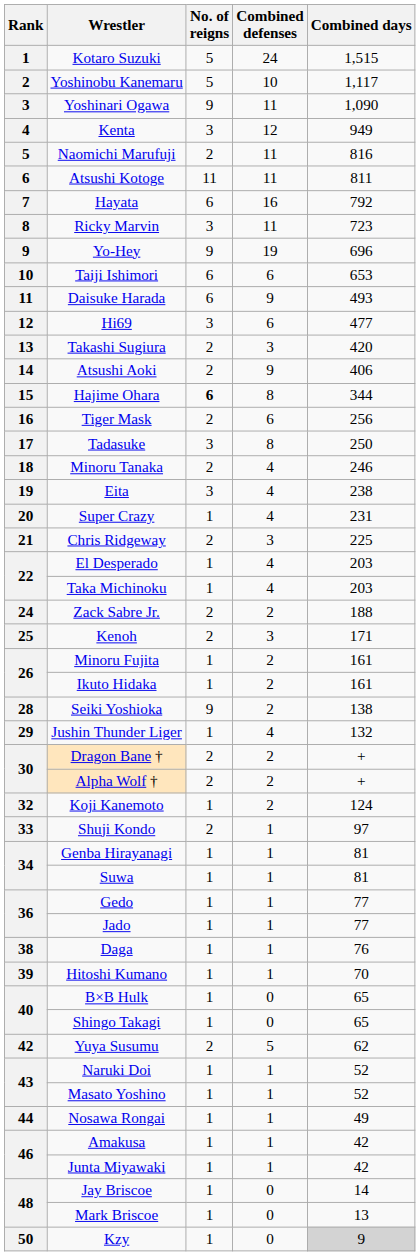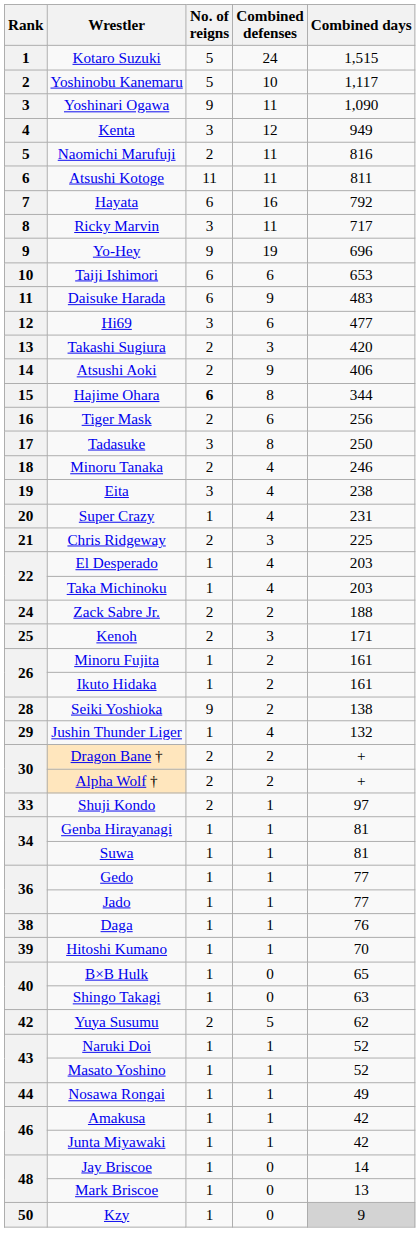 <table class="wikitable sortable" style="text-align: center">
 <tr>
 <th>Rank</th>
 <th>Wrestler</th>
 <th>No. of<br>reigns</th>
 <th>Combined<br>defenses</th>
 <th data-sort-type="number">Combined days</th>
 </tr>
 <tr>
 <th>1</th>
 <td><a href='#'>Kotaro Suzuki</a></td>
 <td>5</td>
 <td>24</td>
 <td>1,515</td>
 </tr>
 <tr>
 <th>2</th>
 <td><a href='#'>Yoshinobu Kanemaru</a></td>
 <td>5</td>
 <td>10</td>
 <td>1,117</td>
 </tr>
 <tr>
 <th>3</th>
 <td><a href='#'>Yoshinari Ogawa</a></td>
 <td>9</td>
 <td>11</td>
 <td>1,090</td>
 </tr>
 <tr>
 <th>4</th>
 <td><a href='#'>Kenta</a></td>
 <td>3</td>
 <td>12</td>
 <td>949</td>
 </tr>
 <tr>
 <th>5</th>
 <td><a href='#'>Naomichi Marufuji</a></td>
 <td>2</td>
 <td>11</td>
 <td>816</td>
 </tr>
 <tr>
 <th>6</th>
 <td><a href='#'>Atsushi Kotoge</a></td>
 <td>11</td>
 <td>11</td>
 <td>811</td>
 </tr>
 <tr>
 <th>7</th>
 <td><a href='#'>Hayata</a></td>
 <td>6</td>
 <td>16</td>
 <td>792</td>
 </tr>
 <tr>
 <th>8</th>
 <td><a href='#'>Ricky Marvin</a></td>
 <td>3</td>
 <td>11</td>
-<td>723</td>
+<td>717</td>
 </tr>
 <tr>
 <th>9</th>
 <td><a href='#'>Yo-Hey</a></td>
 <td>9</td>
 <td>19</td>
 <td>696</td>
 </tr>
 <tr>
 <th>10</th>
 <td><a href='#'>Taiji Ishimori</a></td>
 <td>6</td>
 <td>6</td>
 <td>653</td>
 </tr>
 <tr>
 <th>11</th>
 <td><a href='#'>Daisuke Harada</a></td>
 <td>6</td>
 <td>9</td>
-<td>493</td>
+<td>483</td>
 </tr>
 <tr>
 <th>12</th>
 <td><a href='#'>Hi69</a></td>
 <td>3</td>
 <td>6</td>
 <td>477</td>
 </tr>
 <tr>
 <th>13</th>
 <td><a href='#'>Takashi Sugiura</a></td>
 <td>2</td>
 <td>3</td>
 <td>420</td>
 </tr>
 <tr>
 <th>14</th>
 <td><a href='#'>Atsushi Aoki</a></td>
 <td>2</td>
 <td>9</td>
 <td>406</td>
 </tr>
 <tr>
 <th>15</th>
 <td><a href='#'>Hajime Ohara</a></td>
 <td><strong>6</strong></td>
 <td>8</td>
 <td>344</td>
 </tr>
 <tr>
 <th>16</th>
 <td><a href='#'>Tiger Mask</a></td>
 <td>2</td>
 <td>6</td>
 <td>256</td>
 </tr>
 <tr>
 <th>17</th>
 <td><a href='#'>Tadasuke</a></td>
 <td>3</td>
 <td>8</td>
 <td>250</td>
 </tr>
 <tr>
 <th>18</th>
 <td><a href='#'>Minoru Tanaka</a></td>
 <td>2</td>
 <td>4</td>
 <td>246</td>
 </tr>
 <tr>
 <th>19</th>
 <td><a href='#'>Eita</a></td>
 <td>3</td>
 <td>4</td>
 <td>238</td>
 </tr>
 <tr>
 <th>20</th>
 <td><a href='#'>Super Crazy</a></td>
 <td>1</td>
 <td>4</td>
 <td>231</td>
 </tr>
 <tr>
 <th>21</th>
 <td><a href='#'>Chris Ridgeway</a></td>
 <td>2</td>
 <td>3</td>
 <td>225</td>
 </tr>
 <tr>
 <th rowspan=2>22</th>
 <td><a href='#'>El Desperado</a></td>
 <td>1</td>
 <td>4</td>
 <td>203</td>
 </tr>
 <tr>
 <td><a href='#'>Taka Michinoku</a></td>
 <td>1</td>
 <td>4</td>
 <td>203</td>
 </tr>
 <tr>
 <th>24</th>
 <td><a href='#'>Zack Sabre Jr.</a></td>
 <td>2</td>
 <td>2</td>
 <td>188</td>
 </tr>
 <tr>
 <th>25</th>
 <td><a href='#'>Kenoh</a></td>
 <td>2</td>
 <td>3</td>
 <td>171</td>
 </tr>
 <tr>
 <th rowspan=2>26</th>
 <td><a href='#'>Minoru Fujita</a></td>
 <td>1</td>
 <td>2</td>
 <td>161</td>
 </tr>
 <tr>
 <td><a href='#'>Ikuto Hidaka</a></td>
 <td>1</td>
 <td>2</td>
 <td>161</td>
 </tr>
 <tr>
 <th>28</th>
 <td><a href='#'>Seiki Yoshioka</a></td>
 <td>9</td>
 <td>2</td>
 <td>138</td>
 </tr>
 <tr>
 <th>29</th>
 <td><a href='#'>Jushin Thunder Liger</a></td>
 <td>1</td>
 <td>4</td>
 <td>132</td>
 </tr>
 <tr>
 <th rowspan=2>30</th>
 <td style="background:#ffe6bd;"><a href='#'>Dragon Bane</a> †</td>
 <td>2</td>
 <td>2</td>
 <td>+</td>
 </tr>
 <tr>
 <td style="background:#ffe6bd;"><a href='#'>Alpha Wolf</a> †</td>
 <td>2</td>
 <td>2</td>
 <td>+</td>
 </tr>
 <tr>
-<th>32</th>
-<td><a href='#'>Koji Kanemoto</a></td>
-<td>1</td>
-<td>2</td>
-<td>124</td>
-</tr>
-<tr>
 <th>33</th>
 <td><a href='#'>Shuji Kondo</a></td>
 <td>2</td>
 <td>1</td>
 <td>97</td>
 </tr>
 <tr>
 <th rowspan=2>34</th>
 <td><a href='#'>Genba Hirayanagi</a></td>
 <td>1</td>
 <td>1</td>
 <td>81</td>
 </tr>
 <tr>
 <td><a href='#'>Suwa</a></td>
 <td>1</td>
 <td>1</td>
 <td>81</td>
 </tr>
 <tr>
 <th rowspan=2>36</th>
 <td><a href='#'>Gedo</a></td>
 <td>1</td>
 <td>1</td>
 <td>77</td>
 </tr>
 <tr>
 <td><a href='#'>Jado</a></td>
 <td>1</td>
 <td>1</td>
 <td>77</td>
 </tr>
 <tr>
 <th>38</th>
 <td><a href='#'>Daga</a></td>
 <td>1</td>
 <td>1</td>
 <td>76</td>
 </tr>
 <tr>
 <th>39</th>
 <td><a href='#'>Hitoshi Kumano</a></td>
 <td>1</td>
 <td>1</td>
 <td>70</td>
 </tr>
 <tr>
 <th rowspan=2>40</th>
 <td><a href='#'>B×B Hulk</a></td>
 <td>1</td>
 <td>0</td>
 <td>65</td>
 </tr>
 <tr>
 <td><a href='#'>Shingo Takagi</a></td>
 <td>1</td>
 <td>0</td>
-<td>65</td>
+<td>63</td>
 </tr>
 <tr>
 <th>42</th>
 <td><a href='#'>Yuya Susumu</a></td>
 <td>2</td>
 <td>5</td>
 <td>62</td>
 </tr>
 <tr>
 <th rowspan=2>43</th>
 <td><a href='#'>Naruki Doi</a></td>
 <td>1</td>
 <td>1</td>
 <td>52</td>
 </tr>
 <tr>
 <td><a href='#'>Masato Yoshino</a></td>
 <td>1</td>
 <td>1</td>
 <td>52</td>
 </tr>
 <tr>
 <th>44</th>
 <td><a href='#'>Nosawa Rongai</a></td>
 <td>1</td>
 <td>1</td>
 <td>49</td>
 </tr>
 <tr>
 <th rowspan=2>46</th>
 <td><a href='#'>Amakusa</a></td>
 <td>1</td>
 <td>1</td>
 <td>42</td>
 </tr>
 <tr>
 <td><a href='#'>Junta Miyawaki</a></td>
 <td>1</td>
 <td>1</td>
 <td>42</td>
 </tr>
 <tr>
 <th rowspan=2>48</th>
 <td><a href='#'>Jay Briscoe</a></td>
 <td>1</td>
 <td>0</td>
 <td>14</td>
 </tr>
 <tr>
 <td><a href='#'>Mark Briscoe</a></td>
 <td>1</td>
 <td>0</td>
 <td>13</td>
 </tr>
 <tr>
 <th>50</th>
 <td><a href='#'>Kzy</a></td>
 <td>1</td>
 <td>0</td>
 <td style="background: lightgrey;">9</td>
 </tr>
 </table>
